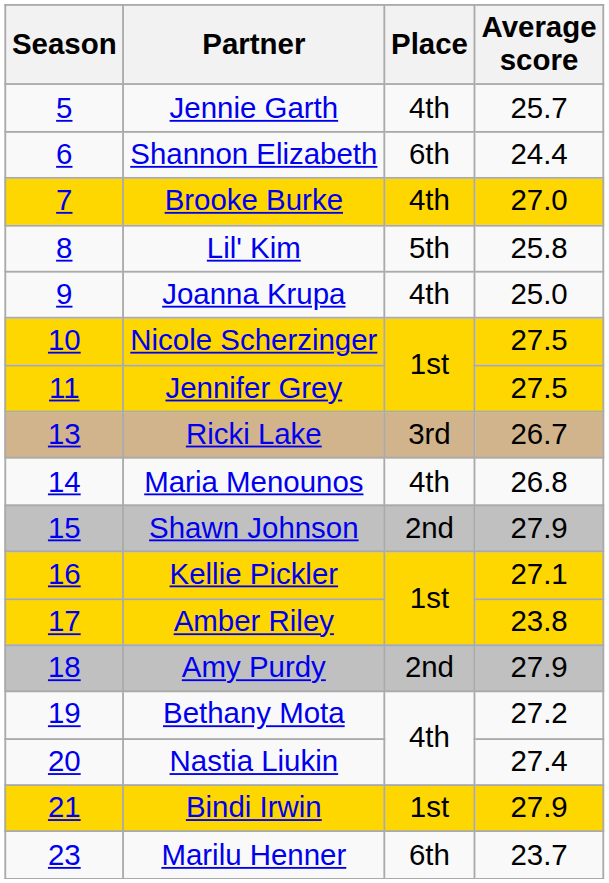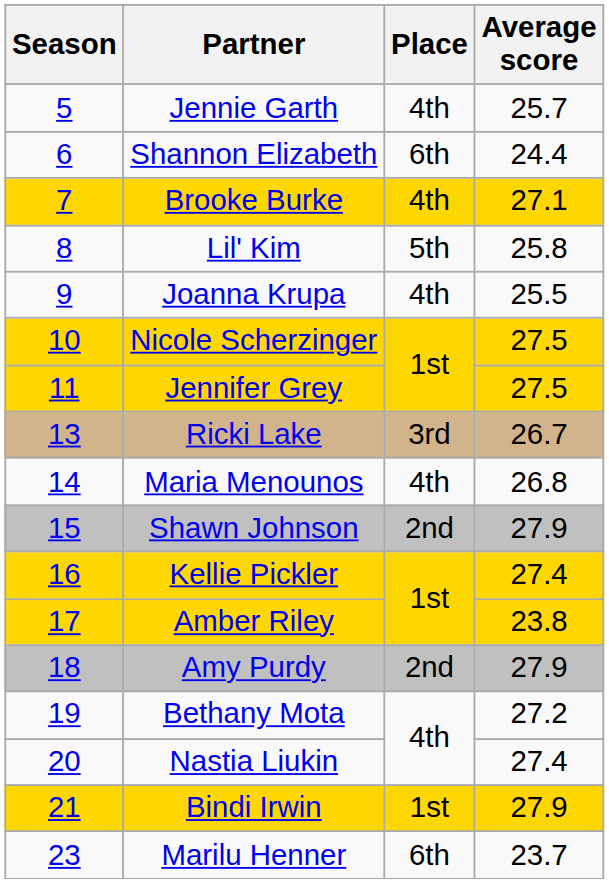 <table class="wikitable sortable" style="margin:auto; text-align:center;">
 <tr>
 <th>Season</th>
 <th>Partner</th>
 <th>Place</th>
 <th>Average<br>score</th>
 </tr>
 <tr bgcolor=>
 <td><a href='#'>5</a></td>
 <td><a href='#'>Jennie Garth</a></td>
 <td>4th</td>
 <td>25.7</td>
 </tr>
 <tr bgcolor=>
 <td><a href='#'>6</a></td>
 <td><a href='#'>Shannon Elizabeth</a></td>
 <td>6th</td>
 <td>24.4</td>
 </tr>
 <tr bgcolor="Gold">
 <td><a href='#'>7</a></td>
 <td><a href='#'>Brooke Burke</a></td>
 <td>4th</td>
-<td>27.0</td>
+<td>27.1</td>
 </tr>
 <tr bgcolor=>
 <td><a href='#'>8</a></td>
 <td><a href='#'>Lil' Kim</a></td>
 <td>5th</td>
 <td>25.8</td>
 </tr>
 <tr bgcolor=>
 <td><a href='#'>9</a></td>
 <td><a href='#'>Joanna Krupa</a></td>
 <td>4th</td>
-<td>25.0</td>
+<td>25.5</td>
 </tr>
 <tr bgcolor="Gold">
 <td><a href='#'>10</a></td>
 <td><a href='#'>Nicole Scherzinger</a></td>
 <td rowspan="2">1st</td>
 <td>27.5</td>
 </tr>
 <tr bgcolor="gold">
 <td><a href='#'>11</a></td>
 <td><a href='#'>Jennifer Grey</a></td>
 <td>27.5</td>
 </tr>
 <tr bgcolor="tan">
 <td><a href='#'>13</a></td>
 <td><a href='#'>Ricki Lake</a></td>
 <td>3rd</td>
 <td>26.7</td>
 </tr>
 <tr bgcolor=>
 <td><a href='#'>14</a></td>
 <td><a href='#'>Maria Menounos</a></td>
 <td>4th</td>
 <td>26.8</td>
 </tr>
 <tr bgcolor="silver">
 <td><a href='#'>15</a></td>
 <td><a href='#'>Shawn Johnson</a></td>
 <td>2nd</td>
 <td>27.9</td>
 </tr>
 <tr bgcolor="gold">
 <td><a href='#'>16</a></td>
 <td><a href='#'>Kellie Pickler</a></td>
 <td rowspan="2">1st</td>
-<td>27.1</td>
+<td>27.4</td>
 </tr>
 <tr bgcolor="gold">
 <td><a href='#'>17</a></td>
 <td><a href='#'>Amber Riley</a></td>
 <td>23.8</td>
 </tr>
 <tr bgcolor="silver">
 <td><a href='#'>18</a></td>
 <td><a href='#'>Amy Purdy</a></td>
 <td>2nd</td>
 <td>27.9</td>
 </tr>
 <tr bgcolor=>
 <td><a href='#'>19</a></td>
 <td><a href='#'>Bethany Mota</a></td>
 <td rowspan="2">4th</td>
 <td>27.2</td>
 </tr>
 <tr>
 <td><a href='#'>20</a></td>
 <td><a href='#'>Nastia Liukin</a></td>
 <td>27.4</td>
 </tr>
 <tr bgcolor="gold">
 <td><a href='#'>21</a></td>
 <td><a href='#'>Bindi Irwin</a></td>
 <td>1st</td>
 <td>27.9</td>
 </tr>
 <tr>
 <td><a href='#'>23</a></td>
 <td><a href='#'>Marilu Henner</a></td>
 <td>6th</td>
 <td>23.7</td>
 </tr>
 </table>
